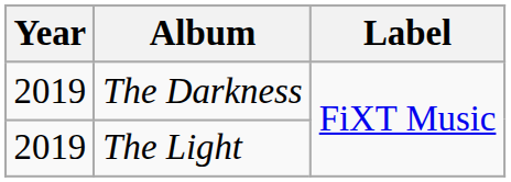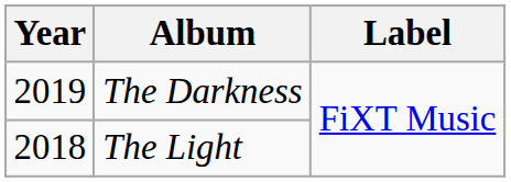 <table class=wikitable>
 <tr>
 <th>Year</th>
 <th>Album</th>
 <th>Label</th>
 </tr>
 <tr>
 <td>2019</td>
 <td><em>The Darkness</em></td>
 <td rowspan="2"><a href='#'>FiXT Music</a></td>
 </tr>
 <tr>
-<td>2019</td>
+<td>2018</td>
 <td><em>The Light</em></td>
 </tr>
 </table>
